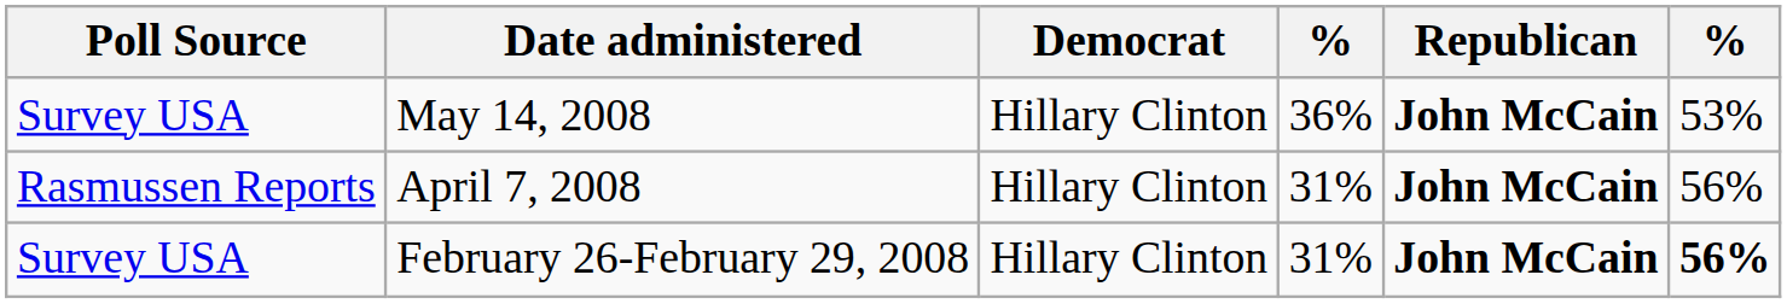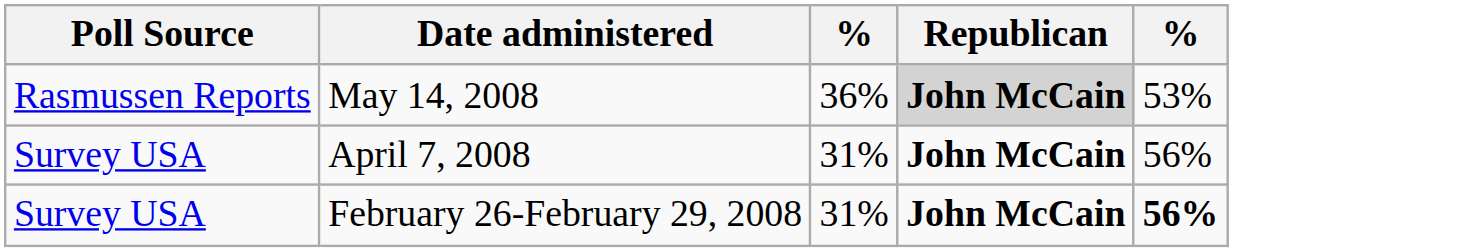 <table class="wikitable">
 <tr valign=bottom>
 <th>Poll Source</th>
 <th>Date administered</th>
-<th>Democrat</th>
 <th>%</th>
 <th>Republican</th>
 <th>%</th>
 </tr>
 <tr>
-<td><a href='#'>Survey USA</a></td>
+<td><a href='#'>Rasmussen Reports</a></td>
 <td>May 14, 2008</td>
-<td>Hillary Clinton</td>
 <td>36%</td>
-<td><strong>John McCain</strong></td>
+<td style="background: lightgrey;"><strong>John McCain</strong></td>
 <td>53%</td>
 </tr>
 <tr>
-<td><a href='#'>Rasmussen Reports</a></td>
+<td><a href='#'>Survey USA</a></td>
 <td>April 7, 2008</td>
-<td>Hillary Clinton</td>
 <td>31%</td>
 <td><strong>John McCain</strong></td>
 <td>56%</td>
 </tr>
 <tr>
 <td><a href='#'>Survey USA</a></td>
 <td>February 26-February 29, 2008</td>
-<td>Hillary Clinton</td>
 <td>31%</td>
 <td><strong>John McCain</strong></td>
 <td><strong>56%</strong></td>
 </tr>
 </table>
